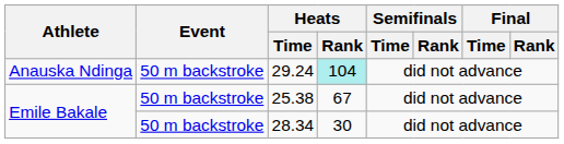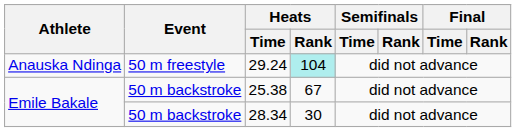 <table class=wikitable style="font-size:90%">
 <tr>
 <th rowspan="2">Athlete</th>
 <th rowspan="2">Event</th>
 <th colspan="2">Heats</th>
 <th colspan="2">Semifinals</th>
 <th colspan="2">Final</th>
 </tr>
 <tr>
 <th>Time</th>
 <th>Rank</th>
 <th>Time</th>
 <th>Rank</th>
 <th>Time</th>
 <th>Rank</th>
 </tr>
 <tr>
 <td rowspan="1"><a href='#'>Anauska Ndinga</a></td>
-<td><a href='#'>50 m backstroke</a></td>
+<td><a href='#'>50 m freestyle</a></td>
 <td align=center>29.24</td>
 <td align=center style="background: paleturquoise;">104</td>
 <td align=center colspan=4>did not advance</td>
 </tr>
 <tr>
 <td rowspan="2"><a href='#'>Emile Bakale</a></td>
 <td><a href='#'>50 m backstroke</a></td>
 <td align=center>25.38</td>
 <td align=center>67</td>
 <td align=center colspan=4>did not advance</td>
 </tr>
 <tr>
 <td><a href='#'>50 m backstroke</a></td>
 <td align=center>28.34</td>
 <td align=center>30</td>
 <td align=center colspan=4>did not advance</td>
 </tr>
 </table>
